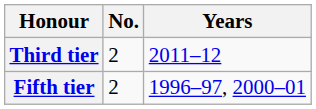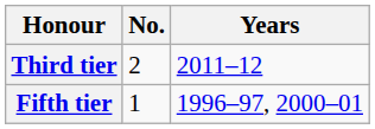 <table class="wikitable plainrowheaders">
 <tr>
 <th scope=col>Honour</th>
 <th scope=col>No.</th>
 <th scope=col>Years</th>
 </tr>
 <tr>
 <th scope=row><a href='#'>Third tier</a></th>
 <td>2</td>
 <td><a href='#'>2011–12</a></td>
 </tr>
 <tr>
 <th scope=row><a href='#'>Fifth tier</a></th>
-<td>2</td>
+<td>1</td>
 <td><a href='#'>1996–97</a>, <a href='#'>2000–01</a></td>
 </tr>
 </table>
